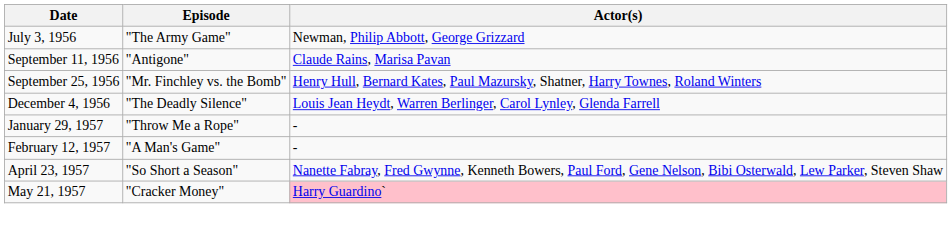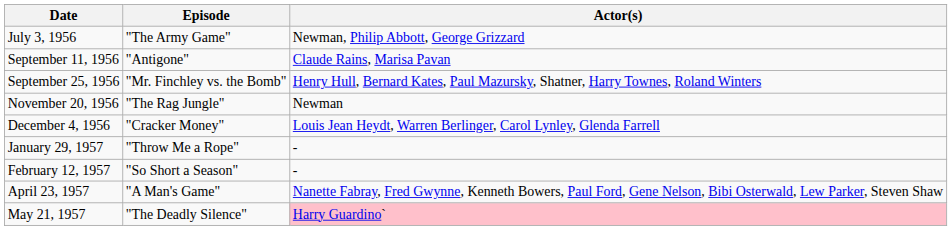 <table class="wikitable">
 <tr>
 <th>Date</th>
 <th>Episode</th>
 <th>Actor(s)</th>
 </tr>
 <tr>
 <td>July 3, 1956</td>
 <td>"The Army Game"</td>
 <td>Newman, <a href='#'>Philip Abbott</a>, <a href='#'>George Grizzard</a></td>
 </tr>
 <tr>
 <td>September 11, 1956</td>
 <td>"Antigone"</td>
 <td><a href='#'>Claude Rains</a>, <a href='#'>Marisa Pavan</a></td>
 </tr>
 <tr>
 <td>September 25, 1956</td>
 <td>"Mr. Finchley vs. the Bomb"</td>
 <td><a href='#'>Henry Hull</a>, <a href='#'>Bernard Kates</a>, <a href='#'>Paul Mazursky</a>, Shatner, <a href='#'>Harry Townes</a>, <a href='#'>Roland Winters</a></td>
 </tr>
 <tr>
+<td>November 20, 1956</td>
+<td>"The Rag Jungle"</td>
+<td>Newman</td>
+</tr>
+<tr>
 <td>December 4, 1956</td>
-<td>"The Deadly Silence"</td>
+<td>"Cracker Money"</td>
 <td><a href='#'>Louis Jean Heydt</a>, <a href='#'>Warren Berlinger</a>, <a href='#'>Carol Lynley</a>, <a href='#'>Glenda Farrell</a></td>
 </tr>
 <tr>
 <td>January 29, 1957</td>
 <td>"Throw Me a Rope"</td>
 <td>-</td>
 </tr>
 <tr>
 <td>February 12, 1957</td>
-<td>"A Man's Game"</td>
+<td>"So Short a Season"</td>
 <td>-</td>
 </tr>
 <tr>
 <td>April 23, 1957</td>
-<td>"So Short a Season"</td>
+<td>"A Man's Game"</td>
 <td><a href='#'>Nanette Fabray</a>, <a href='#'>Fred Gwynne</a>, Kenneth Bowers, <a href='#'>Paul Ford</a>, <a href='#'>Gene Nelson</a>, <a href='#'>Bibi Osterwald</a>, <a href='#'>Lew Parker</a>, Steven Shaw</td>
 </tr>
 <tr>
 <td>May 21, 1957</td>
-<td>"Cracker Money"</td>
+<td>"The Deadly Silence"</td>
 <td style="background: pink;"><a href='#'>Harry Guardino</a>`</td>
 </tr>
 </table>
